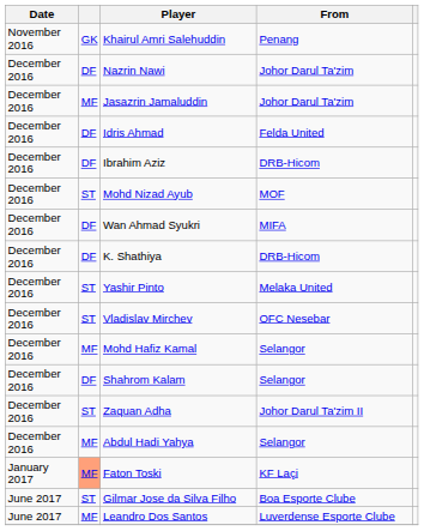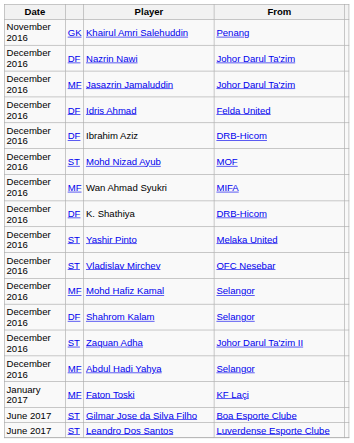 <table class="wikitable plainrowheaders sortable" style="font-size:95%">
 <tr>
 <th scope=col style="width:90px;">Date</th>
 <th></th>
 <th scope=col style="width:200px;">Player</th>
 <th scope=col style="width:200px;">From</th>
 <th></th>
 </tr>
 <tr>
 <td>November 2016</td>
 <td><a href='#'>GK</a></td>
 <td> <a href='#'>Khairul Amri Salehuddin</a></td>
 <td> <a href='#'>Penang</a></td>
 <td></td>
 </tr>
 <tr |>
 <td>December 2016</td>
 <td><a href='#'>DF</a></td>
 <td> <a href='#'>Nazrin Nawi</a></td>
 <td> <a href='#'>Johor Darul Ta'zim</a></td>
 <td></td>
 </tr>
 <tr |>
 <td>December 2016</td>
 <td><a href='#'>MF</a></td>
 <td> <a href='#'>Jasazrin Jamaluddin</a></td>
 <td> <a href='#'>Johor Darul Ta'zim</a></td>
 <td></td>
 </tr>
 <tr |>
 <td>December 2016</td>
 <td><a href='#'>DF</a></td>
 <td> <a href='#'>Idris Ahmad</a></td>
 <td> <a href='#'>Felda United</a></td>
 <td></td>
 </tr>
 <tr |>
 <td>December 2016</td>
 <td><a href='#'>DF</a></td>
 <td> Ibrahim Aziz</td>
 <td> <a href='#'>DRB-Hicom</a></td>
 <td></td>
 </tr>
 <tr |>
 <td>December 2016</td>
 <td><a href='#'>ST</a></td>
 <td> <a href='#'>Mohd Nizad Ayub</a></td>
 <td> <a href='#'>MOF</a></td>
 <td></td>
 </tr>
 <tr |>
 <td>December 2016</td>
-<td><a href='#'>DF</a></td>
+<td><a href='#'>MF</a></td>
 <td> Wan Ahmad Syukri</td>
 <td> <a href='#'>MIFA</a></td>
 <td></td>
 </tr>
 <tr |>
 <td>December 2016</td>
 <td><a href='#'>DF</a></td>
 <td> K. Shathiya</td>
 <td> <a href='#'>DRB-Hicom</a></td>
 <td></td>
 </tr>
 <tr |>
 <td>December 2016</td>
 <td><a href='#'>ST</a></td>
 <td> <a href='#'>Yashir Pinto</a></td>
 <td> <a href='#'>Melaka United</a></td>
 <td></td>
 </tr>
 <tr |>
 <td>December 2016</td>
 <td><a href='#'>ST</a></td>
 <td> <a href='#'>Vladislav Mirchev</a></td>
 <td> <a href='#'>OFC Nesebar</a></td>
 <td></td>
 </tr>
 <tr |>
 <td>December 2016</td>
 <td><a href='#'>MF</a></td>
 <td> <a href='#'>Mohd Hafiz Kamal</a></td>
 <td> <a href='#'>Selangor</a></td>
 <td></td>
 </tr>
 <tr |>
 <td>December 2016</td>
 <td><a href='#'>DF</a></td>
 <td> <a href='#'>Shahrom Kalam</a></td>
 <td> <a href='#'>Selangor</a></td>
 <td></td>
 </tr>
 <tr |>
 <td>December 2016</td>
 <td><a href='#'>ST</a></td>
 <td> <a href='#'>Zaquan Adha</a></td>
 <td> <a href='#'>Johor Darul Ta'zim II</a></td>
 <td></td>
 </tr>
 <tr |>
 <td>December 2016</td>
 <td><a href='#'>MF</a></td>
 <td> <a href='#'>Abdul Hadi Yahya</a></td>
 <td> <a href='#'>Selangor</a></td>
 <td></td>
 </tr>
 <tr |>
 <td>January 2017</td>
-<td style="background: lightsalmon;"><a href='#'>MF</a></td>
+<td><a href='#'>MF</a></td>
 <td> <a href='#'>Faton Toski</a></td>
 <td> <a href='#'>KF Laçi</a></td>
 <td></td>
 </tr>
 <tr |>
 <td>June 2017</td>
 <td><a href='#'>ST</a></td>
 <td> <a href='#'>Gilmar Jose da Silva Filho</a></td>
 <td> <a href='#'>Boa Esporte Clube</a></td>
 <td></td>
 </tr>
 <tr |>
 <td>June 2017</td>
-<td><a href='#'>MF</a></td>
+<td><a href='#'>ST</a></td>
 <td> <a href='#'>Leandro Dos Santos</a></td>
 <td> <a href='#'>Luverdense Esporte Clube</a></td>
 <td></td>
 </tr>
 <tr |>
 </tr>
 </table>
